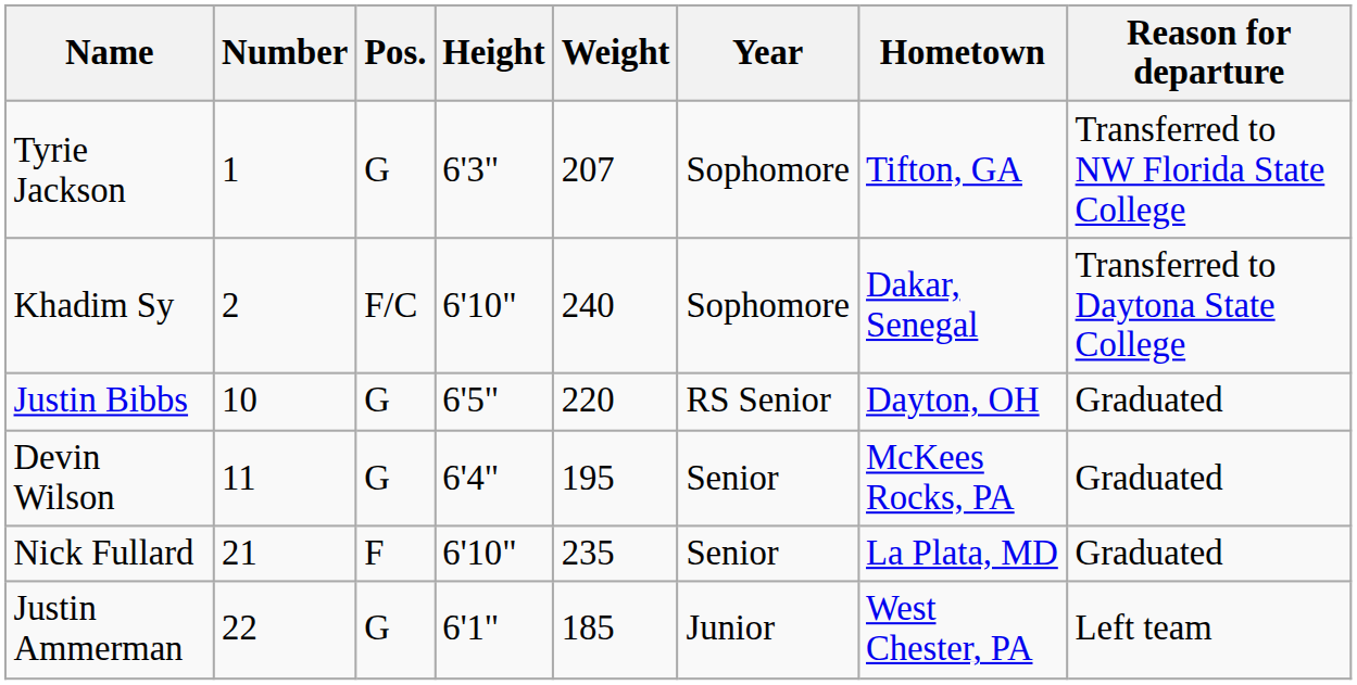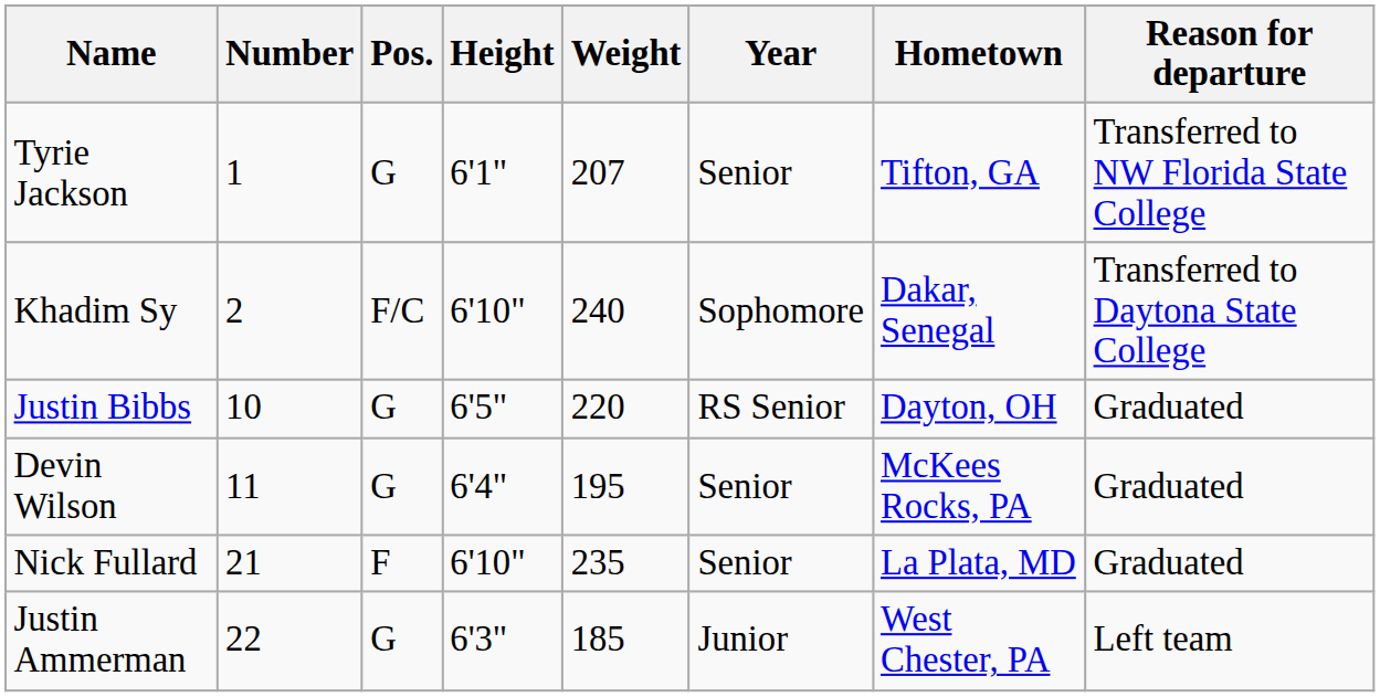 <table class="wikitable sortable" border="1">
 <tr>
 <th>Name</th>
 <th>Number</th>
 <th>Pos.</th>
 <th>Height</th>
 <th>Weight</th>
 <th>Year</th>
 <th>Hometown</th>
 <th class="unsortable">Reason for departure</th>
 </tr>
 <tr>
 <td>Tyrie Jackson</td>
 <td>1</td>
 <td>G</td>
-<td>6'3"</td>
+<td>6'1"</td>
 <td>207</td>
-<td>Sophomore</td>
+<td>Senior</td>
 <td><a href='#'>Tifton, GA</a></td>
 <td>Transferred to <a href='#'>NW Florida State College</a></td>
 </tr>
 <tr>
 <td>Khadim Sy</td>
 <td>2</td>
 <td>F/C</td>
 <td>6'10"</td>
 <td>240</td>
 <td>Sophomore</td>
 <td><a href='#'>Dakar, Senegal</a></td>
 <td>Transferred to <a href='#'>Daytona State College</a></td>
 </tr>
 <tr>
 <td><a href='#'>Justin Bibbs</a></td>
 <td>10</td>
 <td>G</td>
 <td>6'5"</td>
 <td>220</td>
 <td>RS Senior</td>
 <td><a href='#'>Dayton, OH</a></td>
 <td>Graduated</td>
 </tr>
 <tr>
 <td>Devin Wilson</td>
 <td>11</td>
 <td>G</td>
 <td>6'4"</td>
 <td>195</td>
 <td>Senior</td>
 <td><a href='#'>McKees Rocks, PA</a></td>
 <td>Graduated</td>
 </tr>
 <tr>
 <td>Nick Fullard</td>
 <td>21</td>
 <td>F</td>
 <td>6'10"</td>
 <td>235</td>
 <td>Senior</td>
 <td><a href='#'>La Plata, MD</a></td>
 <td>Graduated</td>
 </tr>
 <tr>
 <td>Justin Ammerman</td>
 <td>22</td>
 <td>G</td>
-<td>6'1"</td>
+<td>6'3"</td>
 <td>185</td>
 <td>Junior</td>
 <td><a href='#'>West Chester, PA</a></td>
 <td>Left team</td>
 </tr>
 </table>
